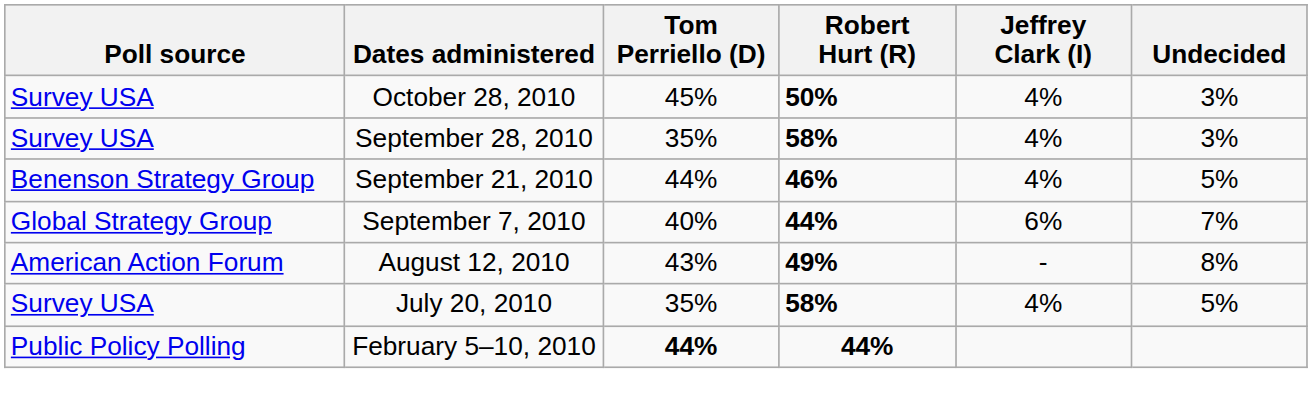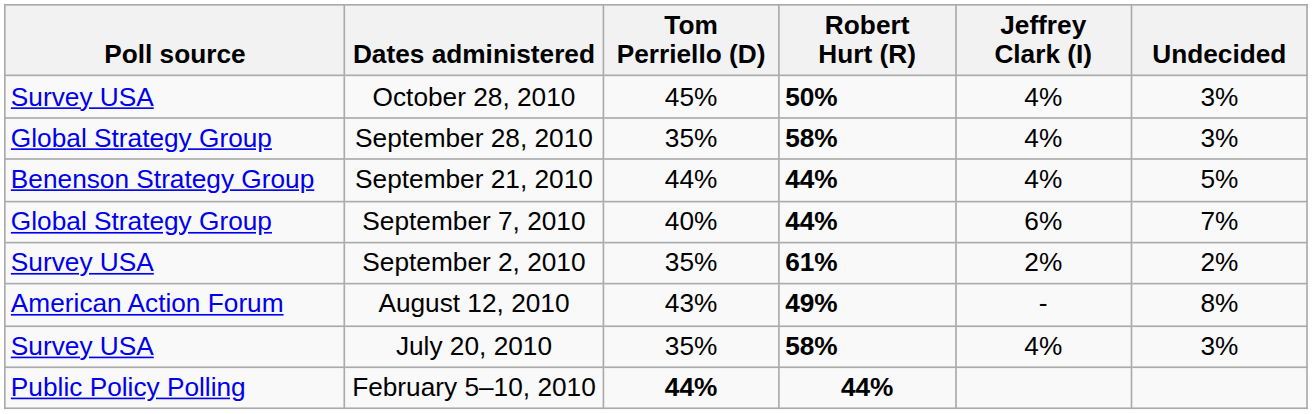 <table class="wikitable">
 <tr valign=bottom>
 <th style="width:200px;">Poll source</th>
 <th style="width:150px;">Dates administered</th>
 <th style="width:100px;">Tom<br>Perriello (D)</th>
 <th style="width:100px;">Robert<br>Hurt (R)</th>
 <th style="width:100px;">Jeffrey<br>Clark (I)</th>
 <th style="width:100px;">Undecided</th>
 </tr>
 <tr>
 <td><a href='#'>Survey USA</a></td>
 <td align=center>October 28, 2010</td>
 <td align=center>45%</td>
 <td><strong>50%</strong></td>
 <td align=center>4%</td>
 <td align=center>3%</td>
 </tr>
 <tr>
-<td><a href='#'>Survey USA</a></td>
+<td><a href='#'>Global Strategy Group</a></td>
 <td align=center>September 28, 2010</td>
 <td align=center>35%</td>
 <td><strong>58%</strong></td>
 <td align=center>4%</td>
 <td align=center>3%</td>
 </tr>
 <tr>
 <td><a href='#'>Benenson Strategy Group</a></td>
 <td align=center>September 21, 2010</td>
 <td align=center>44%</td>
-<td><strong>46%</strong></td>
+<td><strong>44%</strong></td>
 <td align=center>4%</td>
 <td align=center>5%</td>
 </tr>
 <tr>
 <td><a href='#'>Global Strategy Group</a></td>
 <td align=center>September 7, 2010</td>
 <td align=center>40%</td>
 <td><strong>44%</strong></td>
 <td align=center>6%</td>
 <td align=center>7%</td>
+</tr>
+<tr>
+<td><a href='#'>Survey USA</a></td>
+<td align=center>September 2, 2010</td>
+<td align=center>35%</td>
+<td><strong>61%</strong></td>
+<td align=center>2%</td>
+<td align=center>2%</td>
 </tr>
 <tr>
 <td><a href='#'>American Action Forum</a></td>
 <td align=center>August 12, 2010</td>
 <td align=center>43%</td>
 <td><strong>49%</strong></td>
 <td align=center>-</td>
 <td align=center>8%</td>
 </tr>
 <tr>
 <td><a href='#'>Survey USA</a></td>
 <td align=center>July 20, 2010</td>
 <td align=center>35%</td>
 <td><strong>58%</strong></td>
 <td align=center>4%</td>
-<td align=center>5%</td>
+<td align=center>3%</td>
 </tr>
 <tr>
 <td><a href='#'>Public Policy Polling</a></td>
 <td align=center>February 5–10, 2010</td>
 <td align=center><strong>44%</strong></td>
 <td align=center><strong>44%</strong></td>
 <td align=center></td>
 <td align=center></td>
 </tr>
 </table>
